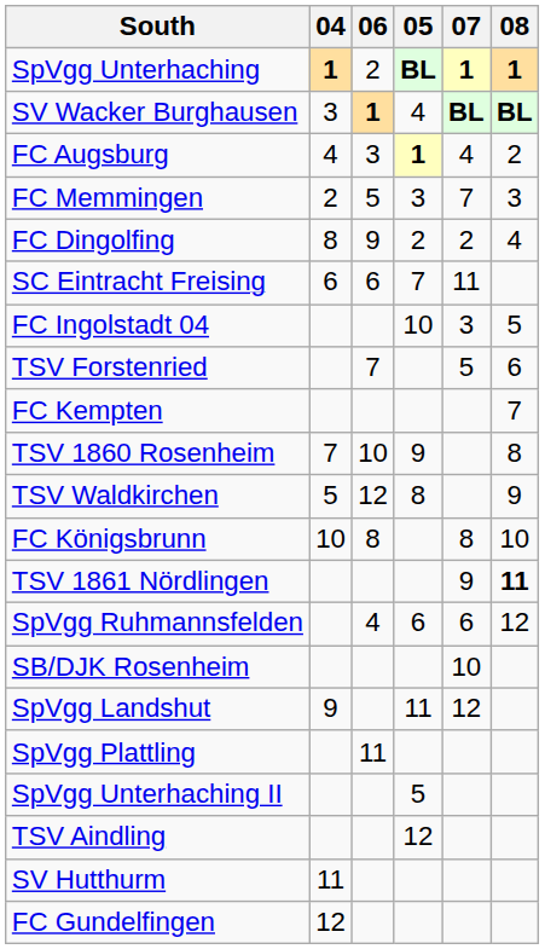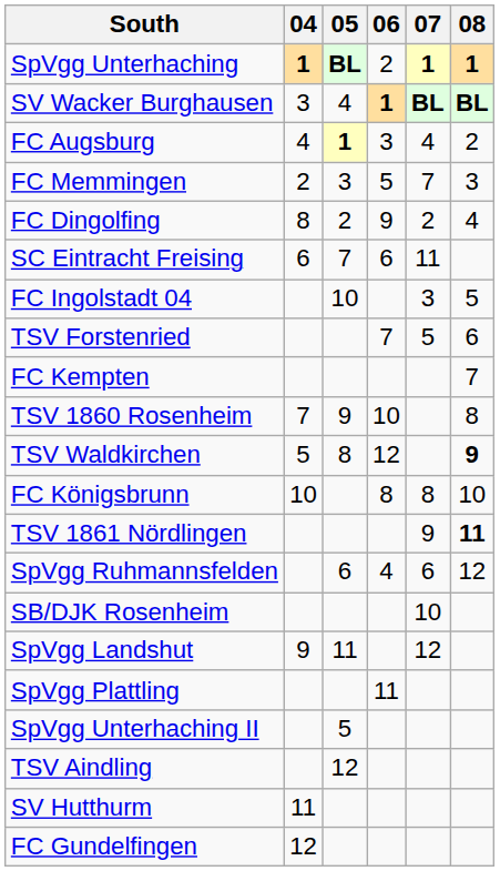 <table class="wikitable sortable">
 <tr>
 <th>South</th>
 <th class="unsortable">04</th>
+<th class="unsortable">05</th>
 <th class="unsortable">06</th>
-<th class="unsortable">05</th>
 <th class="unsortable">07</th>
 <th class="unsortable">08</th>
 </tr>
 <tr align="center">
 <td align="left"><a href='#'>SpVgg Unterhaching</a></td>
 <td style="background:#ffdf9f"><strong>1</strong></td>
+<td style="background:#dfffdf"><strong>BL</strong></td>
 <td>2</td>
-<td style="background:#dfffdf"><strong>BL</strong></td>
 <td style="background:#ffffbf"><strong>1</strong></td>
 <td style="background:#ffdf9f"><strong>1</strong></td>
 </tr>
 <tr align="center">
 <td align="left"><a href='#'>SV Wacker Burghausen</a></td>
 <td>3</td>
+<td>4</td>
 <td style="background:#ffdf9f"><strong>1</strong></td>
-<td>4</td>
 <td style="background:#dfffdf"><strong>BL</strong></td>
 <td style="background:#dfffdf"><strong>BL</strong></td>
 </tr>
 <tr align="center">
 <td align="left"><a href='#'>FC Augsburg</a></td>
 <td>4</td>
+<td style="background:#ffffbf"><strong>1</strong></td>
 <td>3</td>
-<td style="background:#ffffbf"><strong>1</strong></td>
 <td>4</td>
 <td>2</td>
 </tr>
 <tr align="center">
 <td align="left"><a href='#'>FC Memmingen</a></td>
 <td>2</td>
+<td>3</td>
 <td>5</td>
-<td>3</td>
 <td>7</td>
 <td>3</td>
 </tr>
 <tr align="center">
 <td align="left"><a href='#'>FC Dingolfing</a></td>
 <td>8</td>
+<td>2</td>
 <td>9</td>
-<td>2</td>
 <td>2</td>
 <td>4</td>
 </tr>
 <tr align="center">
 <td align="left"><a href='#'>SC Eintracht Freising</a></td>
 <td>6</td>
+<td>7</td>
 <td>6</td>
-<td>7</td>
 <td>11</td>
 <td></td>
 </tr>
 <tr align="center">
 <td align="left"><a href='#'>FC Ingolstadt 04</a></td>
 <td></td>
+<td>10</td>
 <td></td>
-<td>10</td>
 <td>3</td>
 <td>5</td>
 </tr>
 <tr align="center">
 <td align="left"><a href='#'>TSV Forstenried</a></td>
 <td></td>
+<td></td>
 <td>7</td>
-<td></td>
 <td>5</td>
 <td>6</td>
 </tr>
 <tr align="center">
 <td align="left"><a href='#'>FC Kempten</a></td>
 <td></td>
 <td></td>
 <td></td>
 <td></td>
 <td>7</td>
 </tr>
 <tr align="center">
 <td align="left"><a href='#'>TSV 1860 Rosenheim</a></td>
 <td>7</td>
+<td>9</td>
 <td>10</td>
-<td>9</td>
 <td></td>
 <td>8</td>
 </tr>
 <tr align="center">
 <td align="left"><a href='#'>TSV Waldkirchen</a></td>
 <td>5</td>
+<td>8</td>
 <td>12</td>
-<td>8</td>
 <td></td>
-<td>9</td>
+<td><strong>9</strong></td>
 </tr>
 <tr align="center">
 <td align="left"><a href='#'>FC Königsbrunn</a></td>
 <td>10</td>
+<td></td>
 <td>8</td>
-<td></td>
 <td>8</td>
 <td>10</td>
 </tr>
 <tr align="center">
 <td align="left"><a href='#'>TSV 1861 Nördlingen</a></td>
 <td></td>
 <td></td>
 <td></td>
 <td>9</td>
 <td><strong>11</strong></td>
 </tr>
 <tr align="center">
 <td align="left"><a href='#'>SpVgg Ruhmannsfelden</a></td>
 <td></td>
+<td>6</td>
 <td>4</td>
-<td>6</td>
 <td>6</td>
 <td>12</td>
 </tr>
 <tr align="center">
 <td align="left"><a href='#'>SB/DJK Rosenheim</a></td>
 <td></td>
 <td></td>
 <td></td>
 <td>10</td>
 <td></td>
 </tr>
 <tr align="center">
 <td align="left"><a href='#'>SpVgg Landshut</a></td>
 <td>9</td>
+<td>11</td>
 <td></td>
-<td>11</td>
 <td>12</td>
 <td></td>
 </tr>
 <tr align="center">
 <td align="left"><a href='#'>SpVgg Plattling</a></td>
 <td></td>
+<td></td>
 <td>11</td>
-<td></td>
 <td></td>
 <td></td>
 </tr>
 <tr align="center">
 <td align="left"><a href='#'>SpVgg Unterhaching II</a></td>
 <td></td>
+<td>5</td>
 <td></td>
-<td>5</td>
 <td></td>
 <td></td>
 </tr>
 <tr align="center">
 <td align="left"><a href='#'>TSV Aindling</a></td>
 <td></td>
+<td>12</td>
 <td></td>
-<td>12</td>
 <td></td>
 <td></td>
 </tr>
 <tr align="center">
 <td align="left"><a href='#'>SV Hutthurm</a></td>
 <td>11</td>
 <td></td>
 <td></td>
 <td></td>
 <td></td>
 </tr>
 <tr align="center">
 <td align="left"><a href='#'>FC Gundelfingen</a></td>
 <td>12</td>
 <td></td>
 <td></td>
 <td></td>
 <td></td>
 </tr>
 </table>
